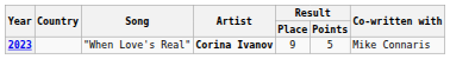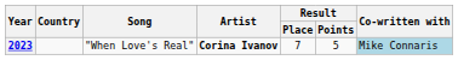 <table class="wikitable plainrowheaders">
 <tr>
 <th scope="col" rowspan="2" style="width:2.5em;">Year</th>
 <th scope="col" rowspan="2">Country</th>
 <th scope="col" rowspan="2">Song</th>
 <th scope="col" rowspan="2">Artist</th>
 <th scope="col" colspan="2">Result</th>
 <th scope="col" rowspan="2">Co-written with</th>
 </tr>
 <tr>
 <th scope="col">Place</th>
 <th scope="col">Points</th>
 </tr>
 <tr>
 <th scope="row" style="text-align:center"><a href='#'>2023</a></th>
 <td></td>
 <td>"When Love's Real"</td>
 <td><strong>Corina Ivanov</strong></td>
-<td align="center">9</td>
+<td align="center">7</td>
 <td align="center">5</td>
-<td>Mike Connaris</td>
+<td style="background: lightblue;">Mike Connaris</td>
 </tr>
 </table>
